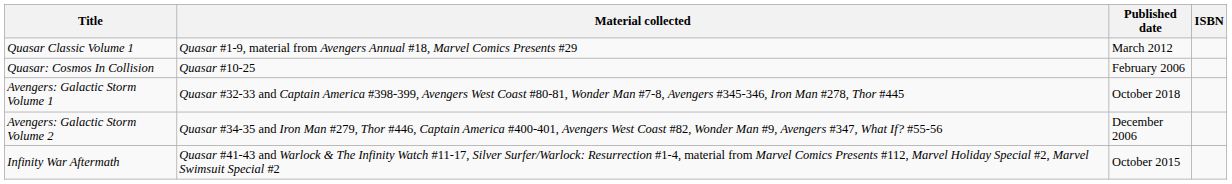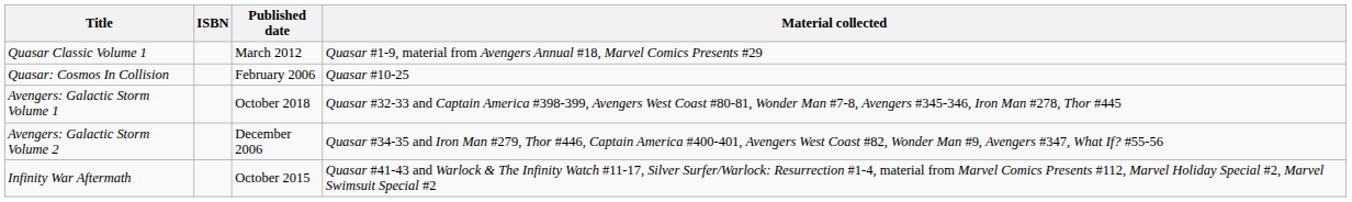 <table class="wikitable">
 <tr>
 <th>Title</th>
+<th>ISBN</th>
+<th>Published date</th>
 <th>Material collected</th>
-<th>Published date</th>
-<th>ISBN</th>
 </tr>
 <tr>
 <td><em>Quasar Classic Volume 1</em></td>
+<td></td>
+<td>March 2012</td>
 <td><em>Quasar</em> #1-9, material from <em>Avengers Annual</em> #18, <em>Marvel Comics Presents</em> #29</td>
-<td>March 2012</td>
-<td></td>
 </tr>
 <tr>
 <td><em>Quasar: Cosmos In Collision</em></td>
+<td></td>
+<td>February 2006</td>
 <td><em>Quasar</em> #10-25</td>
-<td>February 2006</td>
-<td></td>
 </tr>
 <tr>
 <td><em>Avengers: Galactic Storm Volume 1</em></td>
+<td></td>
+<td>October 2018</td>
 <td><em>Quasar</em> #32-33 and <em>Captain America</em> #398-399, <em>Avengers West Coast</em> #80-81, <em>Wonder Man</em> #7-8, <em>Avengers</em> #345-346, <em>Iron Man</em> #278, <em>Thor</em> #445</td>
-<td>October 2018</td>
-<td></td>
 </tr>
 <tr>
 <td><em>Avengers: Galactic Storm Volume 2</em></td>
+<td></td>
+<td>December 2006</td>
 <td><em>Quasar</em> #34-35 and <em>Iron Man</em> #279, <em>Thor</em> #446, <em>Captain America</em> #400-401, <em>Avengers West Coast</em> #82, <em>Wonder Man</em> #9, <em>Avengers</em> #347, <em>What If?</em> #55-56</td>
-<td>December 2006</td>
-<td></td>
 </tr>
 <tr>
 <td><em>Infinity War Aftermath</em></td>
+<td></td>
+<td>October 2015</td>
 <td><em>Quasar</em> #41-43 and <em>Warlock & The Infinity Watch</em> #11-17, <em>Silver Surfer/Warlock: Resurrection</em> #1-4, material from <em>Marvel Comics Presents</em> #112, <em>Marvel Holiday Special</em> #2, <em>Marvel Swimsuit Special</em> #2</td>
-<td>October 2015</td>
-<td></td>
 </tr>
 </table>
